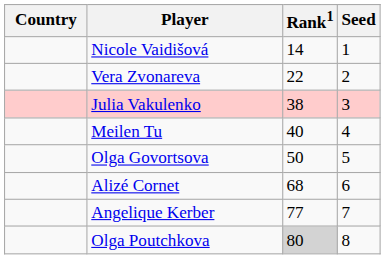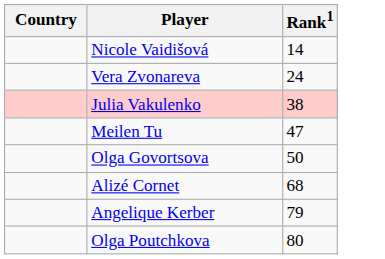 <table class="sortable wikitable">
 <tr>
 <th style="width:70px;">Country</th>
 <th style="width:175px;">Player</th>
 <th>Rank<sup>1</sup></th>
-<th>Seed</th>
 </tr>
 <tr>
 <td></td>
 <td><a href='#'>Nicole Vaidišová</a></td>
 <td>14</td>
-<td>1</td>
 </tr>
 <tr>
 <td></td>
 <td><a href='#'>Vera Zvonareva</a></td>
-<td>22</td>
-<td>2</td>
+<td>24</td>
 </tr>
 <tr style="background:#fcc;">
 <td></td>
 <td><a href='#'>Julia Vakulenko</a></td>
 <td>38</td>
-<td>3</td>
 </tr>
 <tr>
 <td></td>
 <td><a href='#'>Meilen Tu</a></td>
-<td>40</td>
-<td>4</td>
+<td>47</td>
 </tr>
 <tr>
 <td></td>
 <td><a href='#'>Olga Govortsova</a></td>
 <td>50</td>
-<td>5</td>
 </tr>
 <tr>
 <td></td>
 <td><a href='#'>Alizé Cornet</a></td>
 <td>68</td>
-<td>6</td>
 </tr>
 <tr>
 <td></td>
 <td><a href='#'>Angelique Kerber</a></td>
-<td>77</td>
-<td>7</td>
+<td>79</td>
 </tr>
 <tr>
 <td></td>
 <td><a href='#'>Olga Poutchkova</a></td>
-<td style="background: lightgrey;">80</td>
-<td>8</td>
+<td>80</td>
 </tr>
 </table>
